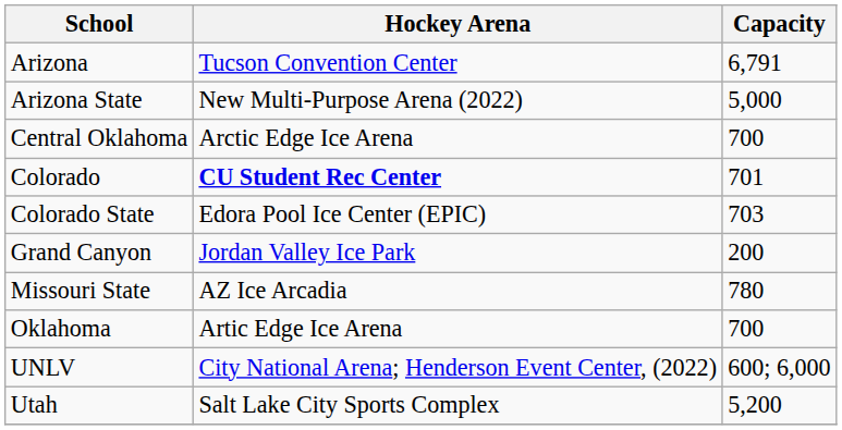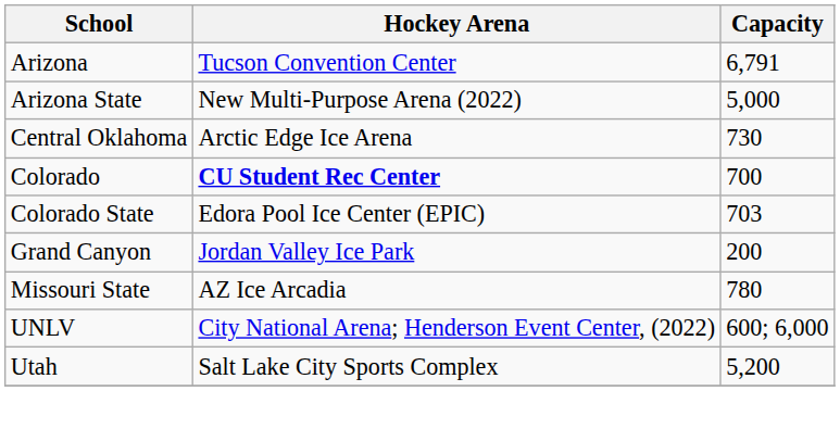 <table class="wikitable sortable">
 <tr>
 <th>School</th>
 <th>Hockey Arena</th>
 <th>Capacity</th>
 </tr>
 <tr>
 <td>Arizona</td>
 <td><a href='#'>Tucson Convention Center</a></td>
 <td>6,791</td>
 </tr>
 <tr>
 <td>Arizona State</td>
 <td>New Multi-Purpose Arena (2022)</td>
 <td>5,000</td>
 </tr>
 <tr>
 <td>Central Oklahoma</td>
 <td>Arctic Edge Ice Arena</td>
-<td>700</td>
+<td>730</td>
 </tr>
 <tr>
 <td>Colorado</td>
 <td><strong><a href='#'>CU Student Rec Center</a></strong></td>
-<td>701</td>
+<td>700</td>
 </tr>
 <tr>
 <td>Colorado State</td>
 <td>Edora Pool Ice Center (EPIC)</td>
 <td>703</td>
 </tr>
 <tr>
 <td>Grand Canyon</td>
 <td><a href='#'>Jordan Valley Ice Park</a></td>
 <td>200</td>
 </tr>
 <tr>
 <td>Missouri State</td>
 <td>AZ Ice Arcadia</td>
 <td>780</td>
 </tr>
 <tr>
-<td>Oklahoma</td>
-<td>Artic Edge Ice Arena</td>
-<td>700</td>
-</tr>
-<tr>
 <td>UNLV</td>
 <td><a href='#'>City National Arena</a>; <a href='#'>Henderson Event Center</a>, (2022)</td>
 <td>600; 6,000</td>
 </tr>
 <tr>
 <td>Utah</td>
 <td>Salt Lake City Sports Complex</td>
 <td>5,200</td>
 </tr>
 <tr>
 </tr>
 </table>
